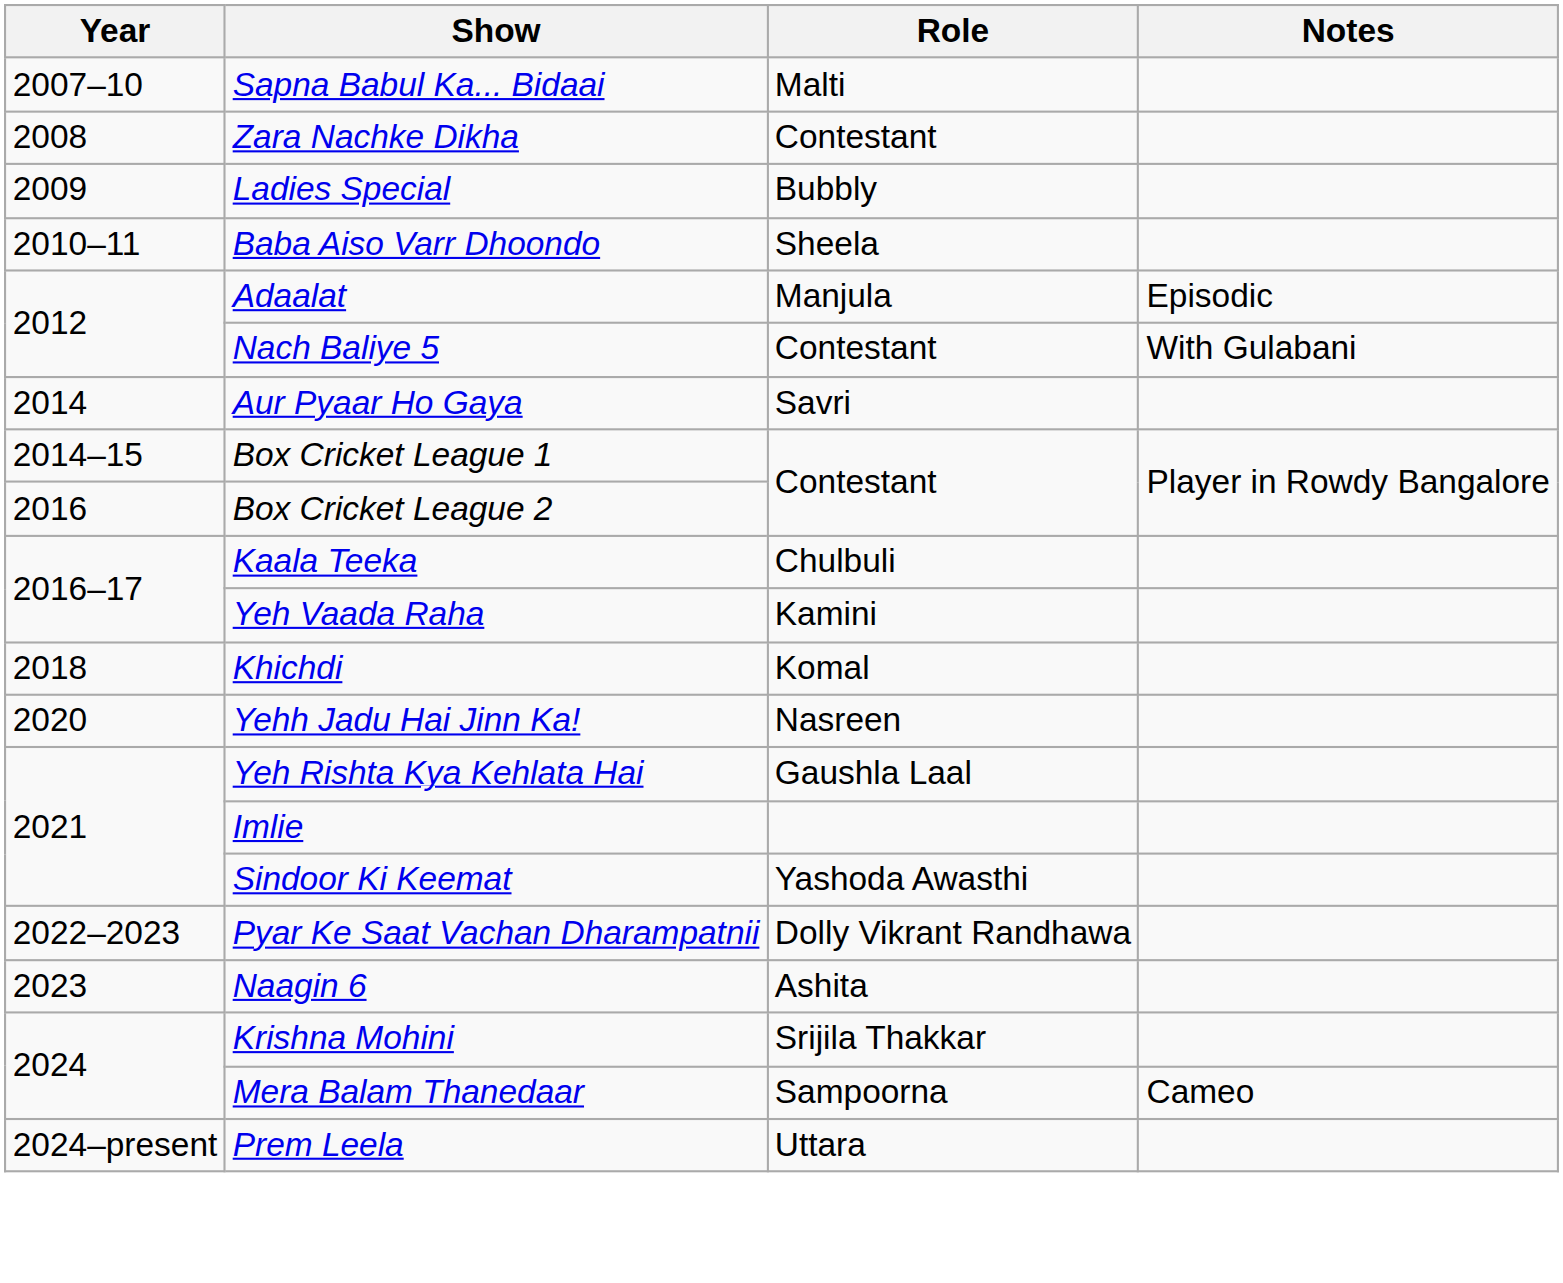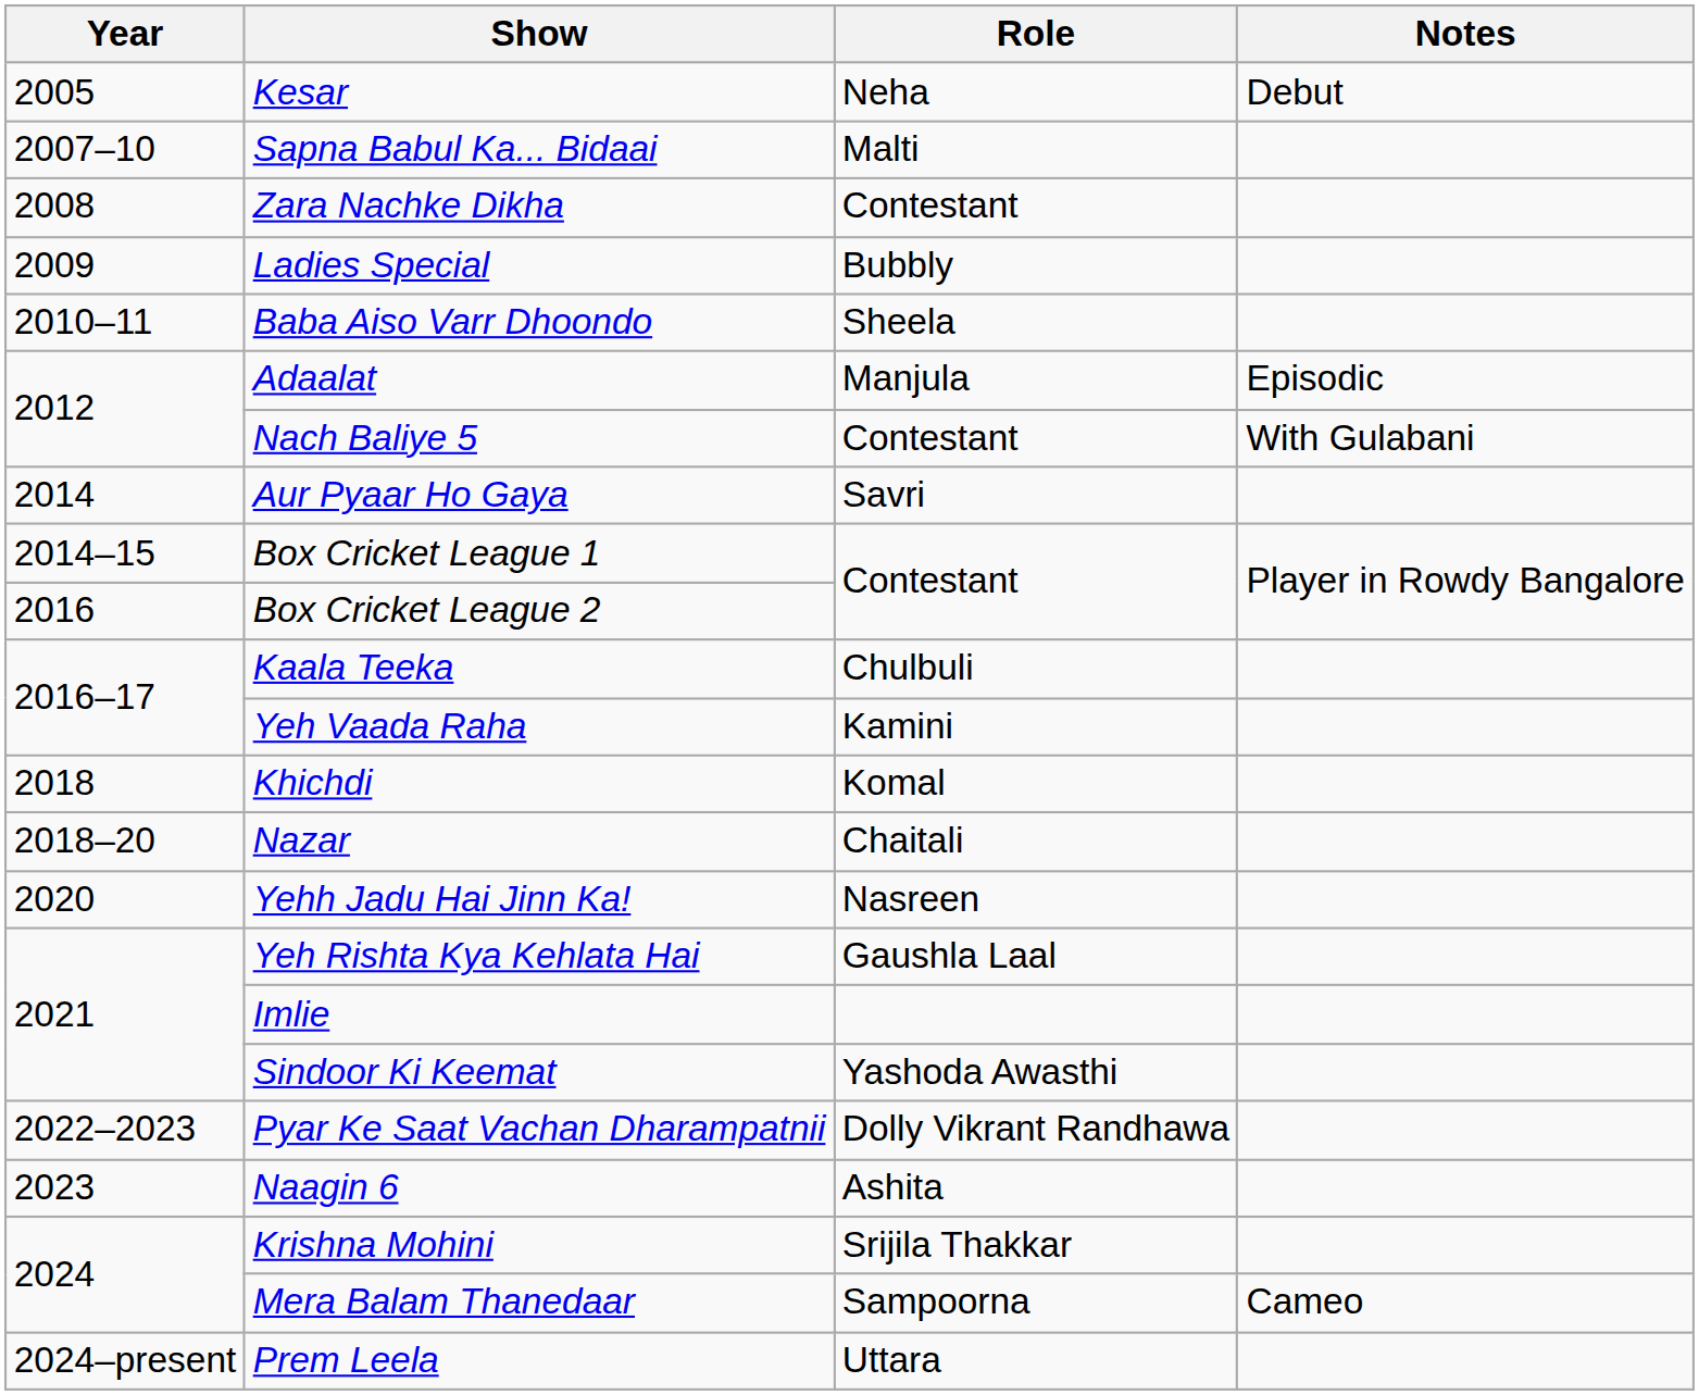 <table class="wikitable">
 <tr>
 <th>Year</th>
 <th>Show</th>
 <th>Role</th>
 <th>Notes</th>
+</tr>
+<tr>
+<td>2005</td>
+<td><em><a href='#'>Kesar</a></em></td>
+<td>Neha</td>
+<td>Debut</td>
 </tr>
 <tr>
 <td>2007–10</td>
 <td><em><a href='#'>Sapna Babul Ka... Bidaai</a></em></td>
 <td>Malti</td>
 <td></td>
 </tr>
 <tr>
 <td>2008</td>
 <td><em><a href='#'>Zara Nachke Dikha</a></em></td>
 <td>Contestant</td>
 <td></td>
 </tr>
 <tr>
 <td>2009</td>
 <td><em><a href='#'>Ladies Special</a></em></td>
 <td>Bubbly</td>
 <td></td>
 </tr>
 <tr>
 <td>2010–11</td>
 <td><em><a href='#'>Baba Aiso Varr Dhoondo</a></em></td>
 <td>Sheela</td>
 <td></td>
 </tr>
 <tr>
 <td rowspan="2">2012</td>
 <td><em><a href='#'>Adaalat</a></em></td>
 <td>Manjula</td>
 <td>Episodic</td>
 </tr>
 <tr>
 <td><em><a href='#'>Nach Baliye 5</a></em></td>
 <td>Contestant</td>
 <td>With Gulabani</td>
 </tr>
 <tr>
 <td>2014</td>
 <td><em><a href='#'>Aur Pyaar Ho Gaya</a></em></td>
 <td>Savri</td>
 <td></td>
 </tr>
 <tr>
 <td>2014–15</td>
 <td><em>Box Cricket League 1</em></td>
 <td rowspan=2>Contestant</td>
 <td rowspan=2>Player in Rowdy Bangalore</td>
 </tr>
 <tr>
 <td>2016</td>
 <td><em>Box Cricket League 2</em></td>
 </tr>
 <tr>
 <td rowspan="2">2016–17</td>
 <td><em><a href='#'>Kaala Teeka</a></em></td>
 <td>Chulbuli</td>
 <td></td>
 </tr>
 <tr>
 <td><em><a href='#'>Yeh Vaada Raha</a></em></td>
 <td>Kamini</td>
 <td></td>
 </tr>
 <tr>
 <td>2018</td>
 <td><em><a href='#'>Khichdi</a></em></td>
 <td>Komal</td>
 <td></td>
 </tr>
 <tr>
+<td>2018–20</td>
+<td><em><a href='#'>Nazar</a></em></td>
+<td>Chaitali</td>
+<td></td>
+</tr>
+<tr>
 <td>2020</td>
 <td><em><a href='#'>Yehh Jadu Hai Jinn Ka!</a></em></td>
 <td>Nasreen</td>
 <td></td>
 </tr>
 <tr>
 <td rowspan="3">2021</td>
 <td><em><a href='#'>Yeh Rishta Kya Kehlata Hai</a></em></td>
 <td>Gaushla Laal</td>
 <td></td>
 </tr>
 <tr>
 <td><em><a href='#'>Imlie</a></em></td>
 <td></td>
 <td></td>
 </tr>
 <tr>
 <td><em><a href='#'>Sindoor Ki Keemat</a></em></td>
 <td>Yashoda Awasthi</td>
 <td></td>
 </tr>
 <tr>
 <td>2022–2023</td>
 <td><em><a href='#'>Pyar Ke Saat Vachan Dharampatnii</a></em></td>
 <td>Dolly Vikrant Randhawa</td>
 <td></td>
 </tr>
 <tr>
 <td>2023</td>
 <td><em><a href='#'>Naagin 6</a></em></td>
 <td>Ashita</td>
 <td></td>
 </tr>
 <tr>
 <td rowspan="2">2024</td>
 <td><em><a href='#'>Krishna Mohini</a></em></td>
 <td>Srijila Thakkar</td>
 <td></td>
 </tr>
 <tr>
 <td><em><a href='#'>Mera Balam Thanedaar</a></em></td>
 <td>Sampoorna</td>
 <td>Cameo</td>
 </tr>
 <tr>
 <td>2024–present</td>
 <td><em><a href='#'>Prem Leela</a></em></td>
 <td>Uttara</td>
 <td></td>
 </tr>
 </table>
